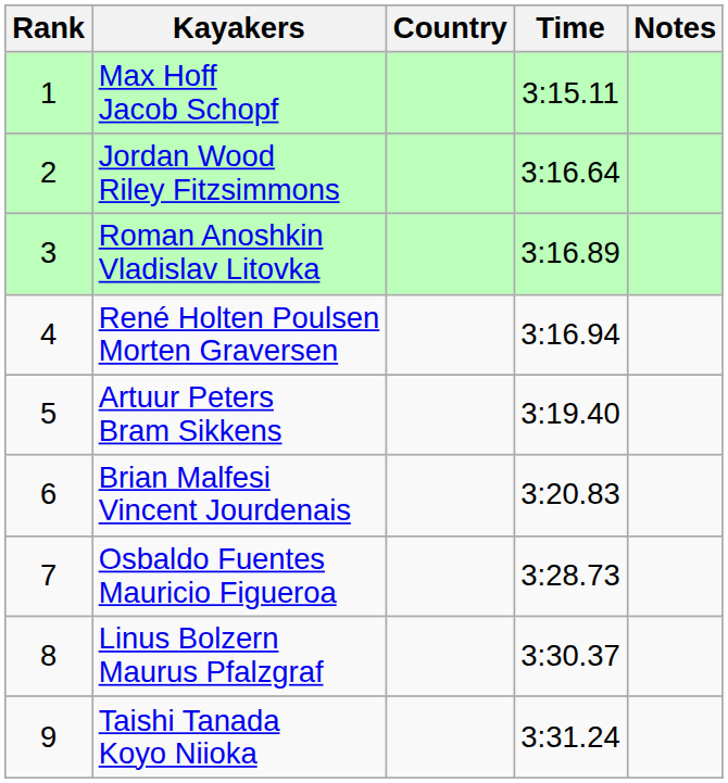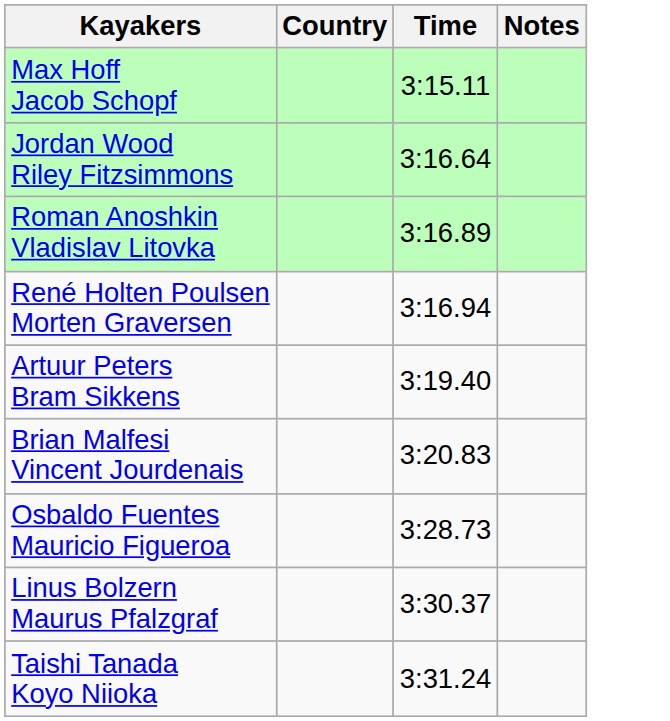 <table class="wikitable" style="text-align:center">
 <tr>
-<th>Rank</th>
 <th>Kayakers</th>
 <th>Country</th>
 <th>Time</th>
 <th>Notes</th>
 </tr>
 <tr bgcolor=bbffbb>
-<td>1</td>
 <td align="left"><a href='#'>Max Hoff</a><br><a href='#'>Jacob Schopf</a></td>
 <td align="left"></td>
 <td>3:15.11</td>
 <td></td>
 </tr>
 <tr bgcolor=bbffbb>
-<td>2</td>
 <td align="left"><a href='#'>Jordan Wood</a><br><a href='#'>Riley Fitzsimmons</a></td>
 <td align="left"></td>
 <td>3:16.64</td>
 <td></td>
 </tr>
 <tr bgcolor=bbffbb>
-<td>3</td>
 <td align="left"><a href='#'>Roman Anoshkin</a><br><a href='#'>Vladislav Litovka</a></td>
 <td align="left"></td>
 <td>3:16.89</td>
 <td></td>
 </tr>
 <tr>
-<td>4</td>
 <td align="left"><a href='#'>René Holten Poulsen</a><br><a href='#'>Morten Graversen</a></td>
 <td align="left"></td>
 <td>3:16.94</td>
 <td></td>
 </tr>
 <tr>
-<td>5</td>
 <td align="left"><a href='#'>Artuur Peters</a><br><a href='#'>Bram Sikkens</a></td>
 <td align="left"></td>
 <td>3:19.40</td>
 <td></td>
 </tr>
 <tr>
-<td>6</td>
 <td align="left"><a href='#'>Brian Malfesi</a><br><a href='#'>Vincent Jourdenais</a></td>
 <td align="left"></td>
 <td>3:20.83</td>
 <td></td>
 </tr>
 <tr>
-<td>7</td>
 <td align="left"><a href='#'>Osbaldo Fuentes</a><br><a href='#'>Mauricio Figueroa</a></td>
 <td align="left"></td>
 <td>3:28.73</td>
 <td></td>
 </tr>
 <tr>
-<td>8</td>
 <td align="left"><a href='#'>Linus Bolzern</a><br><a href='#'>Maurus Pfalzgraf</a></td>
 <td align="left"></td>
 <td>3:30.37</td>
 <td></td>
 </tr>
 <tr>
-<td>9</td>
 <td align="left"><a href='#'>Taishi Tanada</a><br><a href='#'>Koyo Niioka</a></td>
 <td align="left"></td>
 <td>3:31.24</td>
 <td></td>
 </tr>
 </table>
